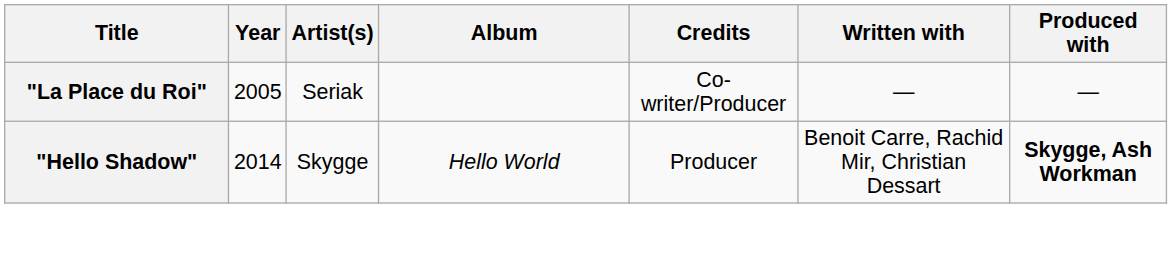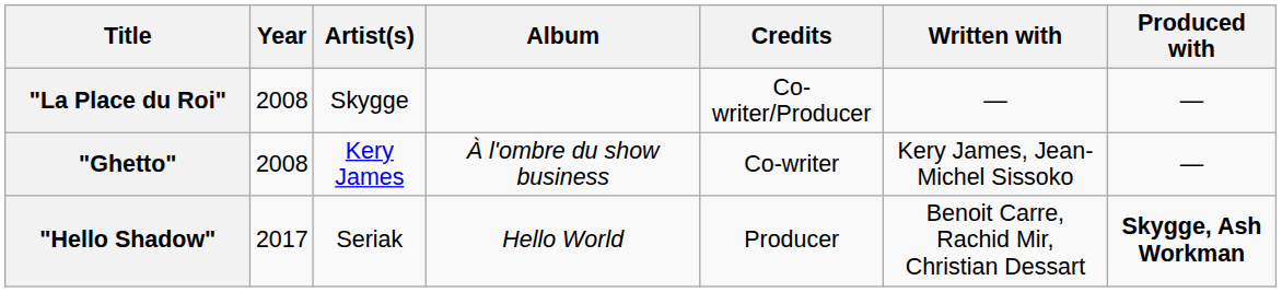 <table class="wikitable plainrowheaders" style="text-align:center;">
 <tr>
 <th scope="col" style="width:160px;">Title</th>
 <th scope="col">Year</th>
 <th scope="col">Artist(s)</th>
 <th scope="col" style="width:180px;">Album</th>
 <th scope="col">Credits</th>
 <th scope="col">Written with</th>
 <th scope="col">Produced with</th>
 </tr>
 <tr>
 <th scope="row">"La Place du Roi"</th>
-<td>2005</td>
-<td>Seriak</td>
+<td>2008</td>
+<td>Skygge</td>
 <td></td>
 <td>Co-writer/Producer</td>
 <td>—</td>
 <td>—</td>
 </tr>
 <tr>
+<th scope="row">"Ghetto"<br></th>
+<td>2008</td>
+<td><a href='#'>Kery James</a></td>
+<td><em>À l'ombre du show business</em></td>
+<td>Co-writer</td>
+<td>Kery James, Jean-Michel Sissoko</td>
+<td>—</td>
+</tr>
+<tr>
 <th scope="row">"Hello Shadow"<br></th>
-<td>2014</td>
-<td>Skygge</td>
+<td>2017</td>
+<td>Seriak</td>
 <td><em>Hello World</em></td>
 <td>Producer</td>
 <td>Benoit Carre, Rachid Mir, Christian Dessart</td>
 <td><strong>Skygge, Ash Workman</strong></td>
 </tr>
 </table>
